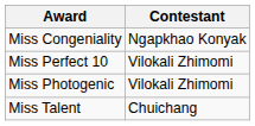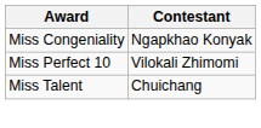 <table class="wikitable">
 <tr>
 <th>Award</th>
 <th>Contestant</th>
 </tr>
 <tr>
 <td>Miss Congeniality</td>
 <td>Ngapkhao Konyak</td>
 </tr>
 <tr>
 <td>Miss Perfect 10</td>
 <td>Vilokali Zhimomi</td>
 </tr>
 <tr>
-<td>Miss Photogenic</td>
-<td>Vilokali Zhimomi</td>
-</tr>
-<tr>
 <td>Miss Talent</td>
 <td>Chuichang</td>
 </tr>
 </table>
